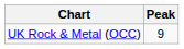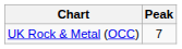 <table class="wikitable sortable" style="margin:0 1em 1em 0;">
 <tr>
 <th>Chart</th>
 <th>Peak</th>
 </tr>
 <tr>
 <td scope="row"><a href='#'>UK Rock & Metal</a> (<a href='#'>OCC</a>)</td>
-<td align="center">9</td>
+<td align="center">7</td>
 </tr>
 </table>
